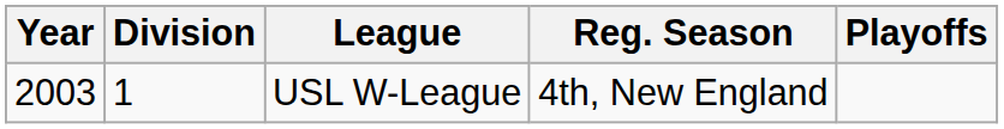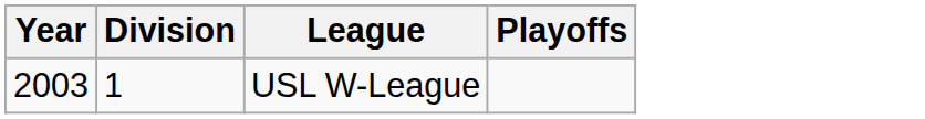 <table class="wikitable">
 <tr>
 <th>Year</th>
 <th>Division</th>
 <th>League</th>
-<th>Reg. Season</th>
 <th>Playoffs</th>
 </tr>
 <tr>
 <td>2003</td>
 <td>1</td>
 <td>USL W-League</td>
-<td>4th, New England</td>
 <td></td>
 </tr>
 </table>
